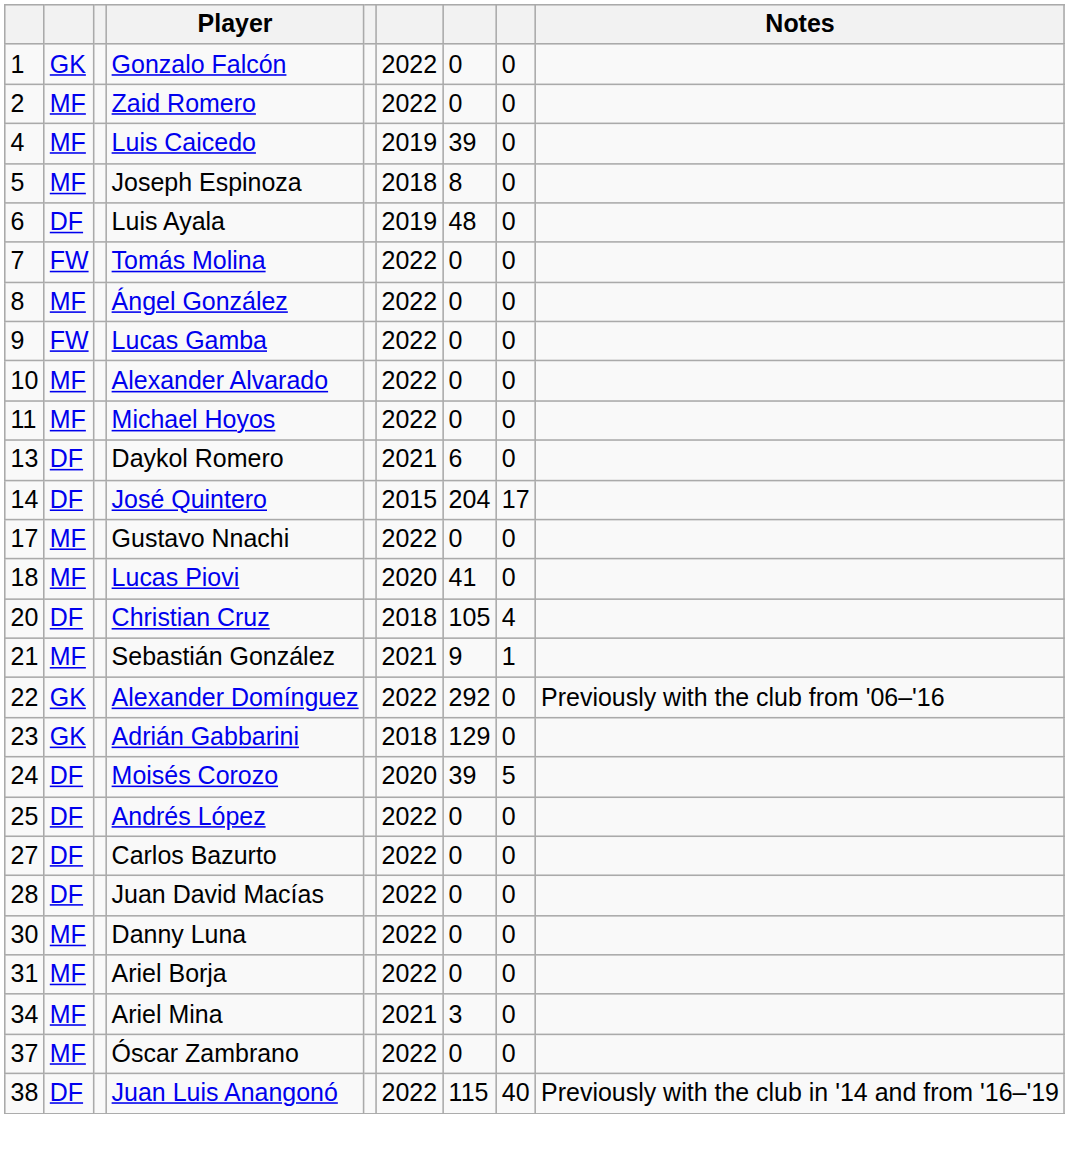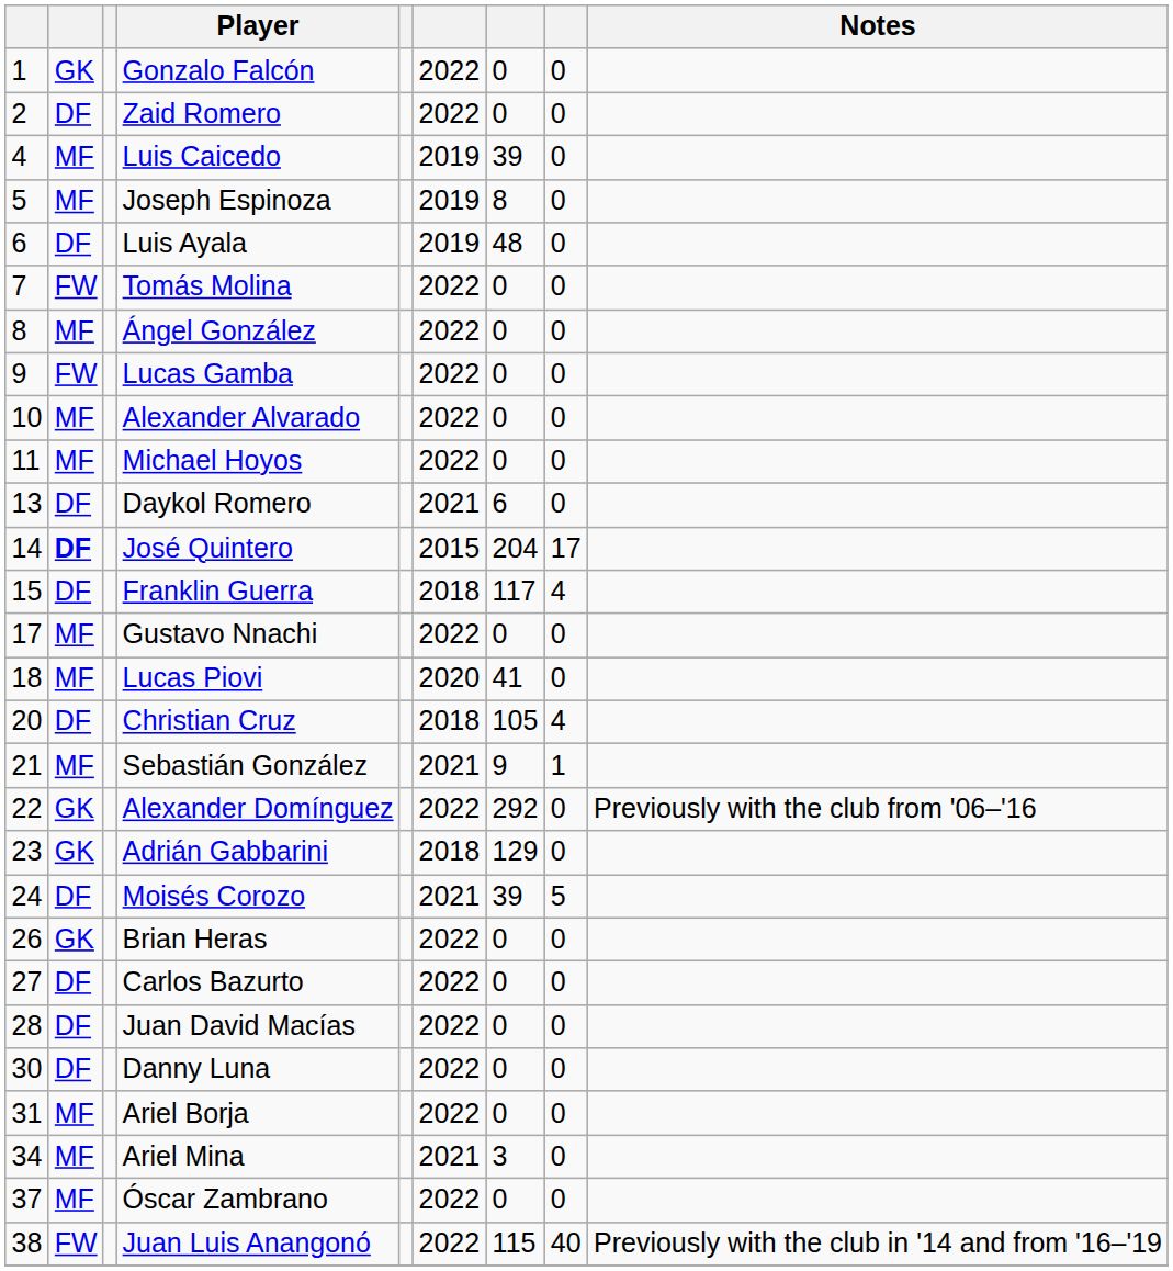 <table class="wikitable sortable">
 <tr>
 <th></th>
 <th></th>
 <th></th>
 <th>Player</th>
 <th></th>
 <th></th>
 <th></th>
 <th></th>
 <th>Notes</th>
 </tr>
 <tr>
 <td>1</td>
 <td><a href='#'>GK</a></td>
 <td></td>
 <td><a href='#'>Gonzalo Falcón</a></td>
 <td></td>
 <td>2022</td>
 <td>0</td>
 <td>0</td>
 <td></td>
 </tr>
 <tr>
 <td>2</td>
-<td><a href='#'>MF</a></td>
+<td><a href='#'>DF</a></td>
 <td></td>
 <td><a href='#'>Zaid Romero</a></td>
 <td></td>
 <td>2022</td>
 <td>0</td>
 <td>0</td>
 <td></td>
 </tr>
 <tr>
 <td>4</td>
 <td><a href='#'>MF</a></td>
 <td></td>
 <td><a href='#'>Luis Caicedo</a></td>
 <td></td>
 <td>2019</td>
 <td>39</td>
 <td>0</td>
 <td></td>
 </tr>
 <tr>
 <td>5</td>
 <td><a href='#'>MF</a></td>
 <td></td>
 <td>Joseph Espinoza</td>
 <td></td>
-<td>2018</td>
+<td>2019</td>
 <td>8</td>
 <td>0</td>
 <td></td>
 </tr>
 <tr>
 <td>6</td>
 <td><a href='#'>DF</a></td>
 <td></td>
 <td>Luis Ayala</td>
 <td></td>
 <td>2019</td>
 <td>48</td>
 <td>0</td>
 <td></td>
 </tr>
 <tr>
 <td>7</td>
 <td><a href='#'>FW</a></td>
 <td></td>
 <td><a href='#'>Tomás Molina</a></td>
 <td></td>
 <td>2022</td>
 <td>0</td>
 <td>0</td>
 <td></td>
 </tr>
 <tr>
 <td>8</td>
 <td><a href='#'>MF</a></td>
 <td></td>
 <td><a href='#'>Ángel González</a></td>
 <td></td>
 <td>2022</td>
 <td>0</td>
 <td>0</td>
 <td></td>
 </tr>
 <tr>
 <td>9</td>
 <td><a href='#'>FW</a></td>
 <td></td>
 <td><a href='#'>Lucas Gamba</a></td>
 <td></td>
 <td>2022</td>
 <td>0</td>
 <td>0</td>
 <td></td>
 </tr>
 <tr>
 <td>10</td>
 <td><a href='#'>MF</a></td>
 <td></td>
 <td><a href='#'>Alexander Alvarado</a></td>
 <td></td>
 <td>2022</td>
 <td>0</td>
 <td>0</td>
 <td></td>
 </tr>
 <tr>
 <td>11</td>
 <td><a href='#'>MF</a></td>
 <td></td>
 <td><a href='#'>Michael Hoyos</a></td>
 <td></td>
 <td>2022</td>
 <td>0</td>
 <td>0</td>
 <td></td>
 </tr>
 <tr>
 <td>13</td>
 <td><a href='#'>DF</a></td>
 <td></td>
 <td>Daykol Romero</td>
 <td></td>
 <td>2021</td>
 <td>6</td>
 <td>0</td>
 <td></td>
 </tr>
 <tr>
 <td>14</td>
-<td><a href='#'>DF</a></td>
+<td><strong><a href='#'>DF</a></strong></td>
 <td></td>
 <td><a href='#'>José Quintero</a></td>
 <td></td>
 <td>2015</td>
 <td>204</td>
 <td>17</td>
+<td></td>
+</tr>
+<tr>
+<td>15</td>
+<td><a href='#'>DF</a></td>
+<td></td>
+<td><a href='#'>Franklin Guerra</a></td>
+<td></td>
+<td>2018</td>
+<td>117</td>
+<td>4</td>
 <td></td>
 </tr>
 <tr>
 <td>17</td>
 <td><a href='#'>MF</a></td>
 <td></td>
 <td>Gustavo Nnachi</td>
 <td></td>
 <td>2022</td>
 <td>0</td>
 <td>0</td>
 <td></td>
 </tr>
 <tr>
 <td>18</td>
 <td><a href='#'>MF</a></td>
 <td></td>
 <td><a href='#'>Lucas Piovi</a></td>
 <td></td>
 <td>2020</td>
 <td>41</td>
 <td>0</td>
 <td></td>
 </tr>
 <tr>
 <td>20</td>
 <td><a href='#'>DF</a></td>
 <td></td>
 <td><a href='#'>Christian Cruz</a></td>
 <td></td>
 <td>2018</td>
 <td>105</td>
 <td>4</td>
 <td></td>
 </tr>
 <tr>
 <td>21</td>
 <td><a href='#'>MF</a></td>
 <td></td>
 <td>Sebastián González</td>
 <td></td>
 <td>2021</td>
 <td>9</td>
 <td>1</td>
 <td></td>
 </tr>
 <tr>
 <td>22</td>
 <td><a href='#'>GK</a></td>
 <td></td>
 <td><a href='#'>Alexander Domínguez</a></td>
 <td></td>
 <td>2022</td>
 <td>292</td>
 <td>0</td>
 <td>Previously with the club from '06–'16</td>
 </tr>
 <tr>
 <td>23</td>
 <td><a href='#'>GK</a></td>
 <td></td>
 <td><a href='#'>Adrián Gabbarini</a></td>
 <td></td>
 <td>2018</td>
 <td>129</td>
 <td>0</td>
 <td></td>
 </tr>
 <tr>
 <td>24</td>
 <td><a href='#'>DF</a></td>
 <td></td>
 <td><a href='#'>Moisés Corozo</a></td>
 <td></td>
-<td>2020</td>
+<td>2021</td>
 <td>39</td>
 <td>5</td>
 <td></td>
 </tr>
 <tr>
-<td>25</td>
-<td><a href='#'>DF</a></td>
+<td>26</td>
+<td><a href='#'>GK</a></td>
 <td></td>
-<td><a href='#'>Andrés López</a></td>
+<td>Brian Heras</td>
 <td></td>
 <td>2022</td>
 <td>0</td>
 <td>0</td>
 <td></td>
 </tr>
 <tr>
 <td>27</td>
 <td><a href='#'>DF</a></td>
 <td></td>
 <td>Carlos Bazurto</td>
 <td></td>
 <td>2022</td>
 <td>0</td>
 <td>0</td>
 <td></td>
 </tr>
 <tr>
 <td>28</td>
 <td><a href='#'>DF</a></td>
 <td></td>
 <td>Juan David Macías</td>
 <td></td>
 <td>2022</td>
 <td>0</td>
 <td>0</td>
 <td></td>
 </tr>
 <tr>
 <td>30</td>
-<td><a href='#'>MF</a></td>
+<td><a href='#'>DF</a></td>
 <td></td>
 <td>Danny Luna</td>
 <td></td>
 <td>2022</td>
 <td>0</td>
 <td>0</td>
 <td></td>
 </tr>
 <tr>
 <td>31</td>
 <td><a href='#'>MF</a></td>
 <td></td>
 <td>Ariel Borja</td>
 <td></td>
 <td>2022</td>
 <td>0</td>
 <td>0</td>
 <td></td>
 </tr>
 <tr>
 <td>34</td>
 <td><a href='#'>MF</a></td>
 <td></td>
 <td>Ariel Mina</td>
 <td></td>
 <td>2021</td>
 <td>3</td>
 <td>0</td>
 <td></td>
 </tr>
 <tr>
 <td>37</td>
 <td><a href='#'>MF</a></td>
 <td></td>
 <td>Óscar Zambrano</td>
 <td></td>
 <td>2022</td>
 <td>0</td>
 <td>0</td>
 <td></td>
 </tr>
 <tr>
 <td>38</td>
-<td><a href='#'>DF</a></td>
+<td><a href='#'>FW</a></td>
 <td></td>
 <td><a href='#'>Juan Luis Anangonó</a></td>
 <td></td>
 <td>2022</td>
 <td>115</td>
 <td>40</td>
 <td>Previously with the club in '14 and from '16–'19</td>
 </tr>
 <tr>
 </tr>
 </table>
